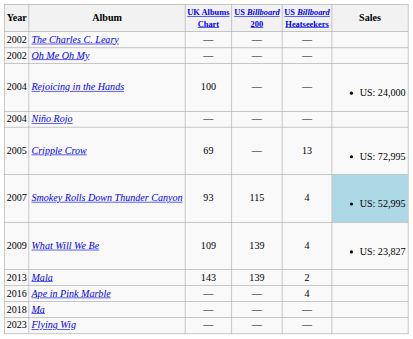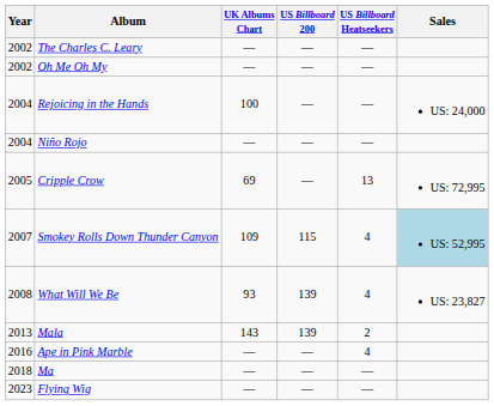 <table class="wikitable">
 <tr>
 <th>Year</th>
 <th>Album</th>
 <th><a href='#'><small>UK Albums <br>Chart<br></small></a></th>
 <th><a href='#'><small>US <em>Billboard</em> <br>200<br></small></a></th>
 <th><a href='#'><small>US <em>Billboard</em> <br>Heatseekers<br></small></a></th>
 <th>Sales</th>
 </tr>
 <tr>
 <td>2002</td>
 <td><em><a href='#'>The Charles C. Leary</a></em></td>
 <td align=center>—</td>
 <td align=center>—</td>
 <td align=center>—</td>
 <td></td>
 </tr>
 <tr>
 <td>2002</td>
 <td><em><a href='#'>Oh Me Oh My</a></em></td>
 <td align=center>—</td>
 <td align=center>—</td>
 <td align=center>—</td>
 <td></td>
 </tr>
 <tr>
 <td>2004</td>
 <td><em><a href='#'>Rejoicing in the Hands</a></em></td>
 <td align=center>100</td>
 <td align=center>—</td>
 <td align=center>—</td>
 <td><br><ul><li>US: 24,000</li></ul></td>
 </tr>
 <tr>
 <td>2004</td>
 <td><em><a href='#'>Niño Rojo</a></em></td>
 <td align=center>—</td>
 <td align=center>—</td>
 <td align=center>—</td>
 <td></td>
 </tr>
 <tr>
 <td>2005</td>
 <td><em><a href='#'>Cripple Crow</a></em></td>
 <td align=center>69</td>
 <td align=center>—</td>
 <td align=center>13</td>
 <td><br><ul><li>US: 72,995</li></ul></td>
 </tr>
 <tr>
 <td>2007</td>
 <td><em><a href='#'>Smokey Rolls Down Thunder Canyon</a></em></td>
-<td align=center>93</td>
+<td align=center>109</td>
 <td align=center>115</td>
 <td align=center>4</td>
 <td style="background: lightblue;"><br><ul><li>US: 52,995</li></ul></td>
 </tr>
 <tr>
-<td>2009</td>
+<td>2008</td>
 <td><em><a href='#'>What Will We Be</a></em></td>
-<td align=center>109</td>
+<td align=center>93</td>
 <td align=center>139</td>
 <td align=center>4</td>
 <td><br><ul><li>US: 23,827</li></ul></td>
 </tr>
 <tr>
 <td>2013</td>
 <td><em><a href='#'>Mala</a></em></td>
 <td align=center>143</td>
 <td align=center>139</td>
 <td align=center>2</td>
 <td></td>
 </tr>
 <tr>
 <td>2016</td>
 <td><em><a href='#'>Ape in Pink Marble</a></em></td>
 <td align=center>—</td>
 <td align=center>—</td>
 <td align=center>4</td>
 <td></td>
 </tr>
 <tr>
 <td>2018</td>
 <td><em><a href='#'>Ma</a></em></td>
 <td align=center>—</td>
 <td align=center>—</td>
 <td align=center>—</td>
 <td></td>
 </tr>
 <tr>
 <td>2023</td>
 <td><em><a href='#'>Flying Wig</a></em></td>
 <td align=center>—</td>
 <td align=center>—</td>
 <td align=center>—</td>
 </tr>
 </table>
